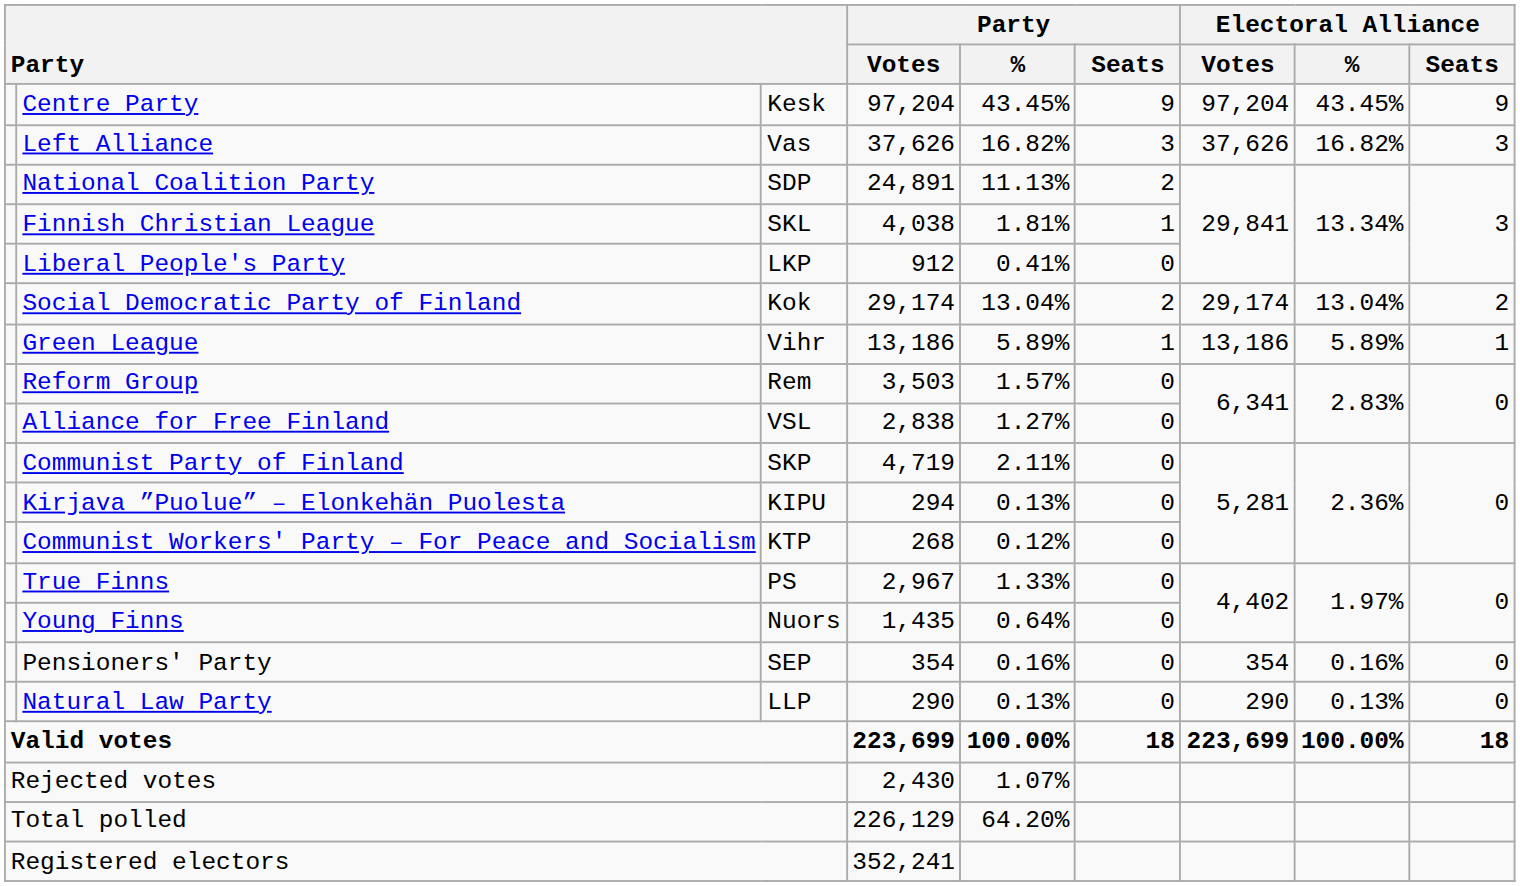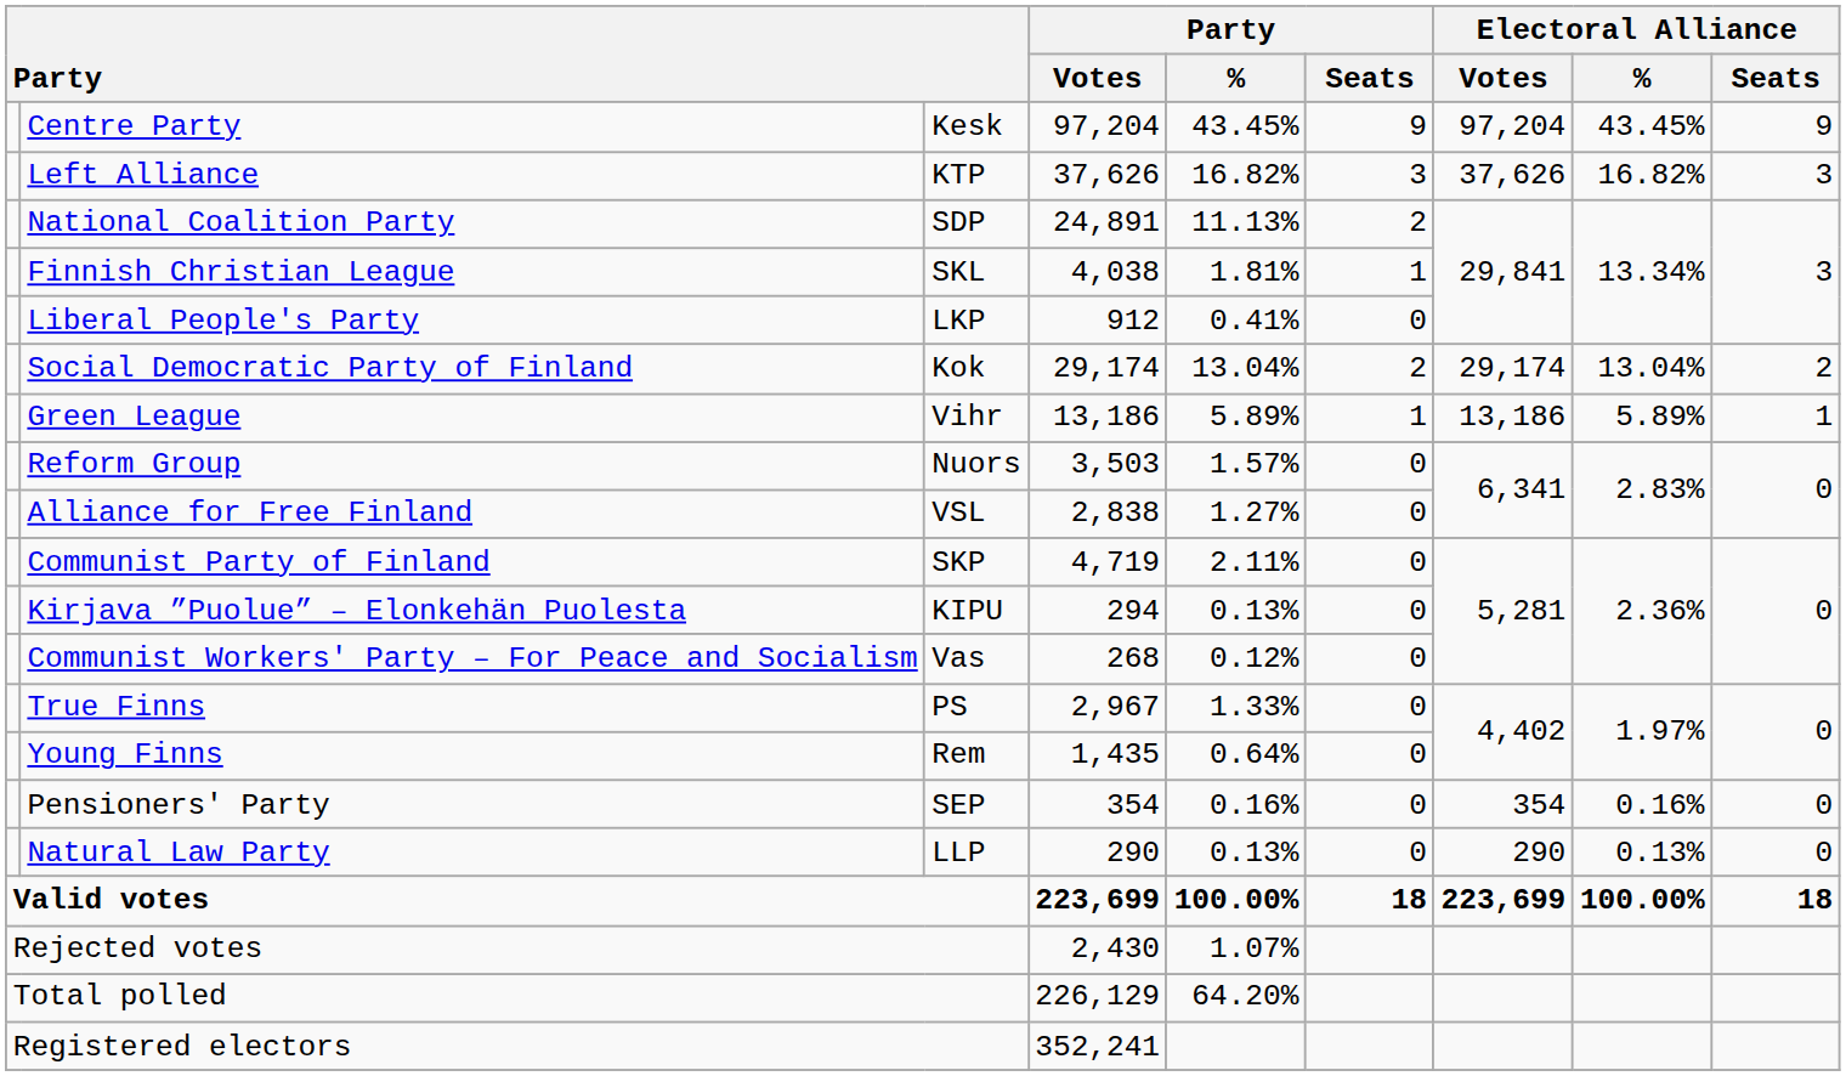 <table class="wikitable" border="1" style="text-align:right;">
 <tr>
 <th style="text-align:left;" valign=bottom rowspan=2 colspan=3>Party</th>
 <th colspan=3>Party</th>
 <th colspan=3>Electoral Alliance</th>
 </tr>
 <tr>
 <th align=center valign=bottom width="50">Votes</th>
 <th align=center valign=bottom width="50">%</th>
 <th align=center valign=bottom width="50">Seats</th>
 <th align=center valign=bottom width="50">Votes</th>
 <th align=center valign=bottom width="50">%</th>
 <th align=center valign=bottom width="50">Seats</th>
 </tr>
 <tr>
 <td></td>
 <td align=left><a href='#'>Centre Party</a></td>
 <td align=left>Kesk</td>
 <td>97,204</td>
 <td>43.45%</td>
 <td>9</td>
 <td>97,204</td>
 <td>43.45%</td>
 <td>9</td>
 </tr>
 <tr>
 <td></td>
 <td align=left><a href='#'>Left Alliance</a></td>
-<td align=left>Vas</td>
+<td align=left>KTP</td>
 <td>37,626</td>
 <td>16.82%</td>
 <td>3</td>
 <td>37,626</td>
 <td>16.82%</td>
 <td>3</td>
 </tr>
 <tr>
 <td></td>
 <td align=left><a href='#'>National Coalition Party</a></td>
 <td align=left>SDP</td>
 <td>24,891</td>
 <td>11.13%</td>
 <td>2</td>
 <td rowspan=3>29,841</td>
 <td rowspan=3>13.34%</td>
 <td rowspan=3>3</td>
 </tr>
 <tr>
 <td></td>
 <td align=left><a href='#'>Finnish Christian League</a></td>
 <td align=left>SKL</td>
 <td>4,038</td>
 <td>1.81%</td>
 <td>1</td>
 </tr>
 <tr>
 <td></td>
 <td align=left><a href='#'>Liberal People's Party</a></td>
 <td align=left>LKP</td>
 <td>912</td>
 <td>0.41%</td>
 <td>0</td>
 </tr>
 <tr>
 <td></td>
 <td align=left style="white-space: nowrap;"><a href='#'>Social Democratic Party of Finland</a></td>
 <td align=left>Kok</td>
 <td>29,174</td>
 <td>13.04%</td>
 <td>2</td>
 <td>29,174</td>
 <td>13.04%</td>
 <td>2</td>
 </tr>
 <tr>
 <td></td>
 <td align=left><a href='#'>Green League</a></td>
 <td align=left>Vihr</td>
 <td>13,186</td>
 <td>5.89%</td>
 <td>1</td>
 <td>13,186</td>
 <td>5.89%</td>
 <td>1</td>
 </tr>
 <tr>
 <td></td>
 <td align=left><a href='#'>Reform Group</a></td>
-<td align=left>Rem</td>
+<td align=left>Nuors</td>
 <td>3,503</td>
 <td>1.57%</td>
 <td>0</td>
 <td rowspan=2>6,341</td>
 <td rowspan=2>2.83%</td>
 <td rowspan=2>0</td>
 </tr>
 <tr>
 <td></td>
 <td align=left><a href='#'>Alliance for Free Finland</a></td>
 <td align=left>VSL</td>
 <td>2,838</td>
 <td>1.27%</td>
 <td>0</td>
 </tr>
 <tr>
 <td></td>
 <td align=left><a href='#'>Communist Party of Finland</a></td>
 <td align=left>SKP</td>
 <td>4,719</td>
 <td>2.11%</td>
 <td>0</td>
 <td rowspan=3>5,281</td>
 <td rowspan=3>2.36%</td>
 <td rowspan=3>0</td>
 </tr>
 <tr>
 <td></td>
 <td align=left><a href='#'>Kirjava ”Puolue” – Elonkehän Puolesta</a></td>
 <td align=left>KIPU</td>
 <td>294</td>
 <td>0.13%</td>
 <td>0</td>
 </tr>
 <tr>
 <td></td>
 <td align=left><a href='#'>Communist Workers' Party – For Peace and Socialism</a></td>
-<td align=left>KTP</td>
+<td align=left>Vas</td>
 <td>268</td>
 <td>0.12%</td>
 <td>0</td>
 </tr>
 <tr>
 <td></td>
 <td align=left><a href='#'>True Finns</a></td>
 <td align=left>PS</td>
 <td>2,967</td>
 <td>1.33%</td>
 <td>0</td>
 <td rowspan=2>4,402</td>
 <td rowspan=2>1.97%</td>
 <td rowspan=2>0</td>
 </tr>
 <tr>
 <td></td>
 <td align=left><a href='#'>Young Finns</a></td>
-<td align=left>Nuors</td>
+<td align=left>Rem</td>
 <td>1,435</td>
 <td>0.64%</td>
 <td>0</td>
 </tr>
 <tr>
 <td></td>
 <td align=left>Pensioners' Party</td>
 <td align=left>SEP</td>
 <td>354</td>
 <td>0.16%</td>
 <td>0</td>
 <td>354</td>
 <td>0.16%</td>
 <td>0</td>
 </tr>
 <tr>
 <td></td>
 <td align=left><a href='#'>Natural Law Party</a></td>
 <td align=left>LLP</td>
 <td>290</td>
 <td>0.13%</td>
 <td>0</td>
 <td>290</td>
 <td>0.13%</td>
 <td>0</td>
 </tr>
 <tr style="font-weight:bold">
 <td align=left colspan=3>Valid votes</td>
 <td>223,699</td>
 <td>100.00%</td>
 <td>18</td>
 <td>223,699</td>
 <td>100.00%</td>
 <td>18</td>
 </tr>
 <tr>
 <td align=left colspan=3>Rejected votes</td>
 <td>2,430</td>
 <td>1.07%</td>
 <td></td>
 <td></td>
 <td></td>
 <td></td>
 </tr>
 <tr>
 <td align=left colspan=3>Total polled</td>
 <td>226,129</td>
 <td>64.20%</td>
 <td></td>
 <td></td>
 <td></td>
 <td></td>
 </tr>
 <tr>
 <td align=left colspan=3>Registered electors</td>
 <td>352,241</td>
 <td></td>
 <td></td>
 <td></td>
 <td></td>
 <td></td>
 </tr>
 </table>
